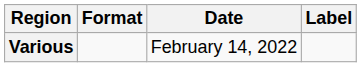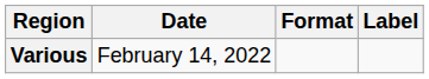 <table class="wikitable plainrowheaders">
 <tr>
 <th scope="col">Region</th>
+<th scope="col">Date</th>
 <th scope="col">Format</th>
-<th scope="col">Date</th>
 <th scope="col">Label</th>
 </tr>
 <tr>
 <th scope="row">Various</th>
+<td>February 14, 2022</td>
 <td></td>
-<td>February 14, 2022</td>
 <td></td>
 </tr>
 </table>
